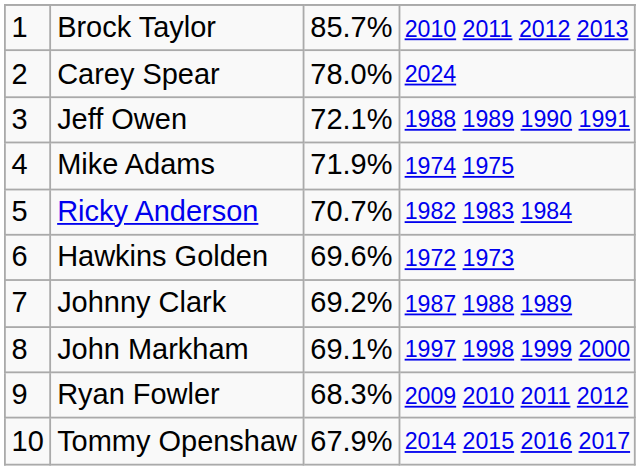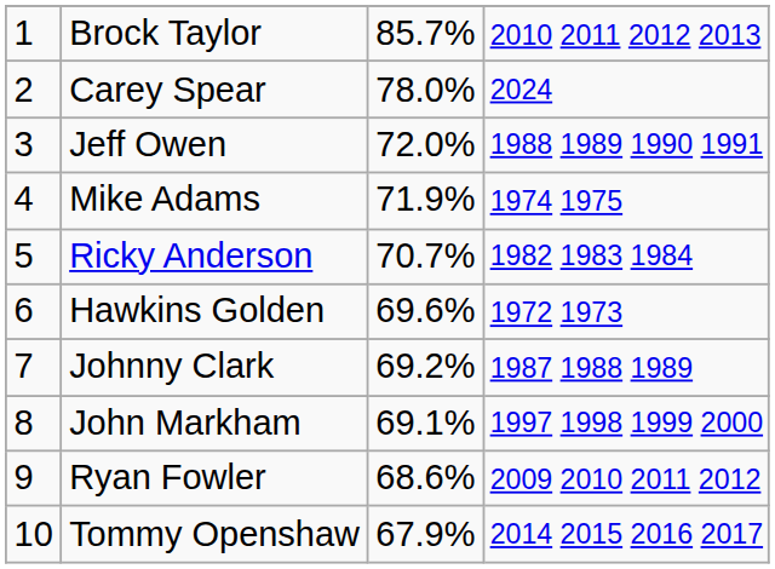 <table class="wikitable">
 <tr>
 </tr>
 <tr>
 <td>1</td>
 <td>Brock Taylor</td>
 <td><abbr>85.7%</abbr></td>
 <td style="font-size:80%;"><a href='#'>2010</a> <a href='#'>2011</a> <a href='#'>2012</a> <a href='#'>2013</a></td>
 </tr>
 <tr>
 <td>2</td>
 <td>Carey Spear</td>
 <td><abbr>78.0%</abbr></td>
 <td style="font-size:80%;"><a href='#'>2024</a></td>
 </tr>
 <tr>
 <td>3</td>
 <td>Jeff Owen</td>
-<td><abbr>72.1%</abbr></td>
+<td><abbr>72.0%</abbr></td>
 <td style="font-size:80%;"><a href='#'>1988</a> <a href='#'>1989</a> <a href='#'>1990</a> <a href='#'>1991</a></td>
 </tr>
 <tr>
 <td>4</td>
 <td>Mike Adams</td>
 <td><abbr>71.9%</abbr></td>
 <td style="font-size:80%;"><a href='#'>1974</a> <a href='#'>1975</a></td>
 </tr>
 <tr>
 <td>5</td>
 <td><a href='#'>Ricky Anderson</a></td>
 <td><abbr>70.7%</abbr></td>
 <td style="font-size:80%;"><a href='#'>1982</a> <a href='#'>1983</a> <a href='#'>1984</a></td>
 </tr>
 <tr>
 <td>6</td>
 <td>Hawkins Golden</td>
 <td><abbr>69.6%</abbr></td>
 <td style="font-size:80%;"><a href='#'>1972</a> <a href='#'>1973</a></td>
 </tr>
 <tr>
 <td>7</td>
 <td>Johnny Clark</td>
 <td><abbr>69.2%</abbr></td>
 <td style="font-size:80%;"><a href='#'>1987</a> <a href='#'>1988</a> <a href='#'>1989</a></td>
 </tr>
 <tr>
 <td>8</td>
 <td>John Markham</td>
 <td><abbr>69.1%</abbr></td>
 <td style="font-size:80%;"><a href='#'>1997</a> <a href='#'>1998</a> <a href='#'>1999</a> <a href='#'>2000</a></td>
 </tr>
 <tr>
 <td>9</td>
 <td>Ryan Fowler</td>
-<td><abbr>68.3%</abbr></td>
+<td><abbr>68.6%</abbr></td>
 <td style="font-size:80%;"><a href='#'>2009</a> <a href='#'>2010</a> <a href='#'>2011</a> <a href='#'>2012</a></td>
 </tr>
 <tr>
 <td>10</td>
 <td>Tommy Openshaw</td>
 <td><abbr>67.9%</abbr></td>
 <td style="font-size:80%;"><a href='#'>2014</a> <a href='#'>2015</a> <a href='#'>2016</a> <a href='#'>2017</a><br></td>
 </tr>
 </table>
